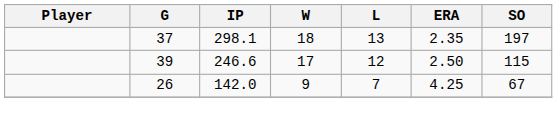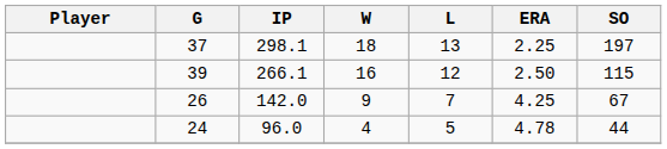 <table class="wikitable sortable">
 <tr>
 <th bgcolor="#DDDDFF" width="16%">Player</th>
 <th bgcolor="#DDDDFF" width="9%">G</th>
 <th bgcolor="#DDDDFF" width="9%">IP</th>
 <th bgcolor="#DDDDFF" width="9%">W</th>
 <th bgcolor="#DDDDFF" width="9%">L</th>
 <th bgcolor="#DDDDFF" width="9%">ERA</th>
 <th bgcolor="#DDDDFF" width="9%">SO</th>
 </tr>
 <tr align="center">
 <td></td>
 <td>37</td>
 <td>298.1</td>
 <td>18</td>
 <td>13</td>
-<td>2.35</td>
+<td>2.25</td>
 <td>197</td>
 </tr>
 <tr align="center">
 <td></td>
 <td>39</td>
-<td>246.6</td>
-<td>17</td>
+<td>266.1</td>
+<td>16</td>
 <td>12</td>
 <td>2.50</td>
 <td>115</td>
 </tr>
 <tr align="center">
 <td></td>
 <td>26</td>
 <td>142.0</td>
 <td>9</td>
 <td>7</td>
 <td>4.25</td>
 <td>67</td>
 </tr>
 <tr align="center">
+<td></td>
+<td>24</td>
+<td>96.0</td>
+<td>4</td>
+<td>5</td>
+<td>4.78</td>
+<td>44</td>
+</tr>
+<tr align="center">
 </tr>
 </table>
